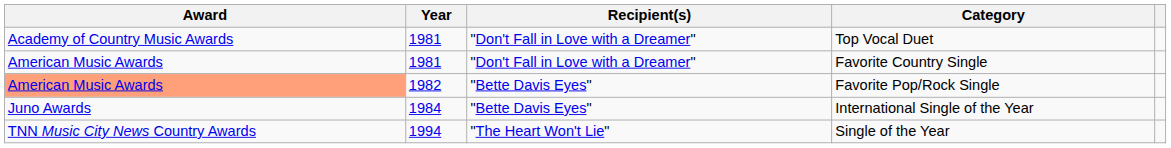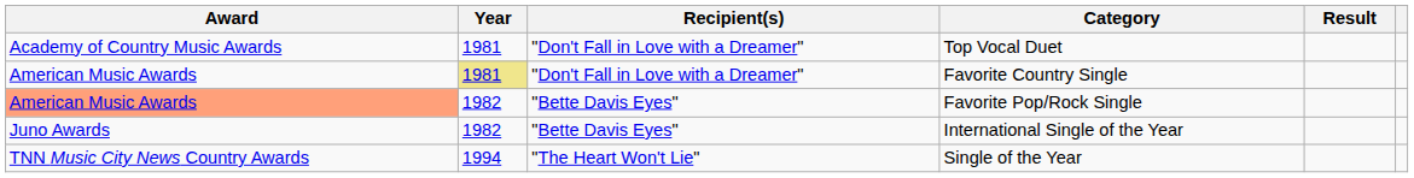 <table class="wikitable sortable plainrowheaders" style="width: 101%;">
 <tr>
 <th scope="col">Award</th>
 <th scope="col">Year</th>
 <th scope="col">Recipient(s)</th>
 <th scope="col">Category</th>
+<th scope="col">Result</th>
 <th scope="col" class="unsortable"></th>
 </tr>
 <tr>
 <td><a href='#'>Academy of Country Music Awards</a></td>
 <td><a href='#'>1981</a></td>
 <td>"<a href='#'>Don't Fall in Love with a Dreamer</a>"</td>
 <td>Top Vocal Duet</td>
+<td></td>
 <td style="text-align:center;"></td>
 </tr>
 <tr>
 <td><a href='#'>American Music Awards</a></td>
-<td><a href='#'>1981</a></td>
+<td style="background: khaki;"><a href='#'>1981</a></td>
 <td>"<a href='#'>Don't Fall in Love with a Dreamer</a>"</td>
 <td>Favorite Country Single</td>
+<td></td>
 <td style="text-align:center;"></td>
 </tr>
 <tr>
 <td style="background: lightsalmon;"><a href='#'>American Music Awards</a></td>
 <td><a href='#'>1982</a></td>
 <td>"<a href='#'>Bette Davis Eyes</a>"</td>
 <td>Favorite Pop/Rock Single</td>
+<td></td>
 <td style="text-align:center;"></td>
 </tr>
 <tr>
 <td><a href='#'>Juno Awards</a></td>
-<td><a href='#'>1984</a></td>
+<td><a href='#'>1982</a></td>
 <td>"<a href='#'>Bette Davis Eyes</a>"</td>
 <td>International Single of the Year</td>
+<td></td>
 <td style="text-align:center;"></td>
 </tr>
 <tr>
 <td><a href='#'>TNN <em>Music City News</em> Country Awards</a></td>
 <td><a href='#'>1994</a></td>
 <td>"<a href='#'>The Heart Won't Lie</a>"</td>
 <td>Single of the Year</td>
+<td></td>
 <td style="text-align:center;"></td>
 </tr>
 </table>
